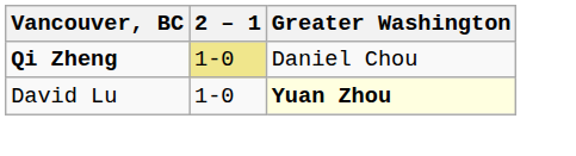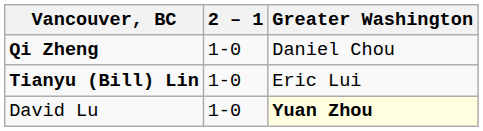 <table class="wikitable">
 <tr>
 <th>Vancouver, BC</th>
 <th>2 – 1</th>
 <th>Greater Washington</th>
 </tr>
 <tr>
 <td><strong>Qi Zheng</strong></td>
-<td style="background: khaki;">1-0</td>
+<td>1-0</td>
 <td>Daniel Chou</td>
+</tr>
+<tr>
+<td><strong>Tianyu (Bill) Lin</strong></td>
+<td>1-0</td>
+<td>Eric Lui</td>
 </tr>
 <tr>
 <td>David Lu</td>
 <td>1-0</td>
 <td style="background: lightyellow;"><strong>Yuan Zhou</strong></td>
 </tr>
 </table>
